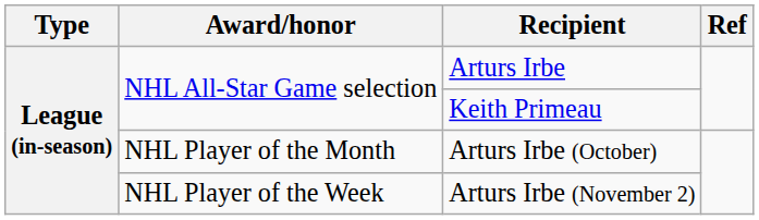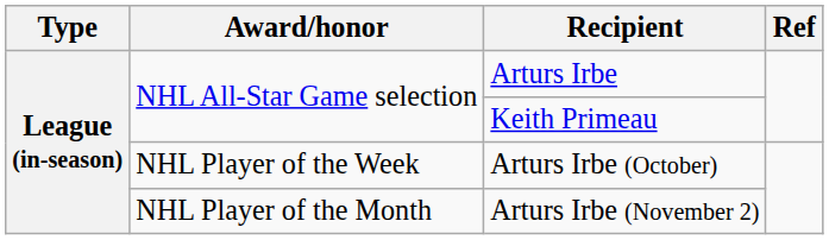 <table class="wikitable">
 <tr>
 <th scope="col">Type</th>
 <th scope="col">Award/honor</th>
 <th scope="col">Recipient</th>
 <th scope="col">Ref</th>
 </tr>
 <tr>
 <th scope="row" rowspan="4">League<br><small>(in-season)</small></th>
 <td rowspan="2"><a href='#'>NHL All-Star Game</a> selection</td>
 <td><a href='#'>Arturs Irbe</a></td>
 <td rowspan="2"></td>
 </tr>
 <tr>
 <td><a href='#'>Keith Primeau</a></td>
 </tr>
 <tr>
-<td>NHL Player of the Month</td>
+<td>NHL Player of the Week</td>
 <td>Arturs Irbe <small>(October)</small></td>
 <td rowspan="2"></td>
 </tr>
 <tr>
-<td>NHL Player of the Week</td>
+<td>NHL Player of the Month</td>
 <td>Arturs Irbe <small>(November 2)</small></td>
 </tr>
 </table>
